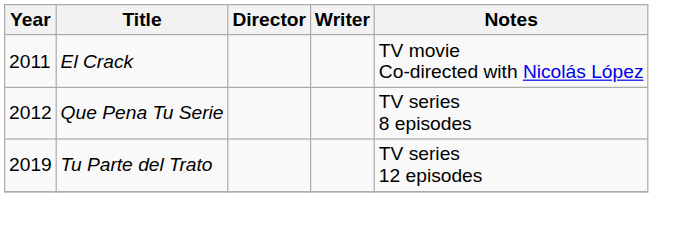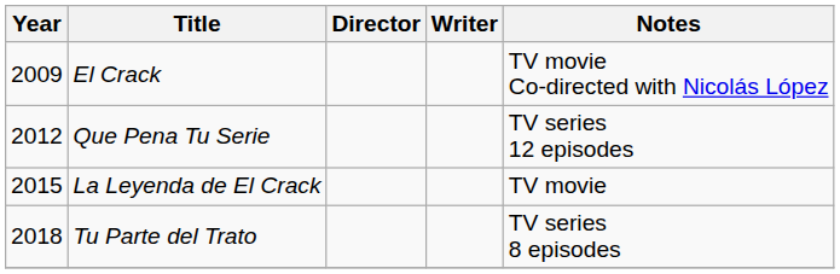 <table class="wikitable sortable">
 <tr>
 <th style="width:26px;">Year</th>
 <th>Title</th>
 <th>Director</th>
 <th>Writer</th>
 <th>Notes</th>
 </tr>
 <tr>
-<td>2011</td>
+<td>2009</td>
 <td><em>El Crack</em></td>
 <td></td>
 <td></td>
 <td>TV movie<br>Co-directed with <a href='#'>Nicolás López</a></td>
 </tr>
 <tr>
 <td>2012</td>
 <td><em>Que Pena Tu Serie</em></td>
 <td></td>
 <td></td>
-<td>TV series<br>8 episodes</td>
+<td>TV series<br>12 episodes</td>
 </tr>
 <tr>
-<td>2019</td>
+<td>2015</td>
+<td><em>La Leyenda de El Crack</em></td>
+<td></td>
+<td></td>
+<td>TV movie</td>
+</tr>
+<tr>
+<td>2018</td>
 <td><em>Tu Parte del Trato</em></td>
 <td></td>
 <td></td>
-<td>TV series<br>12 episodes</td>
+<td>TV series<br>8 episodes</td>
 </tr>
 <tr>
 </tr>
 </table>
